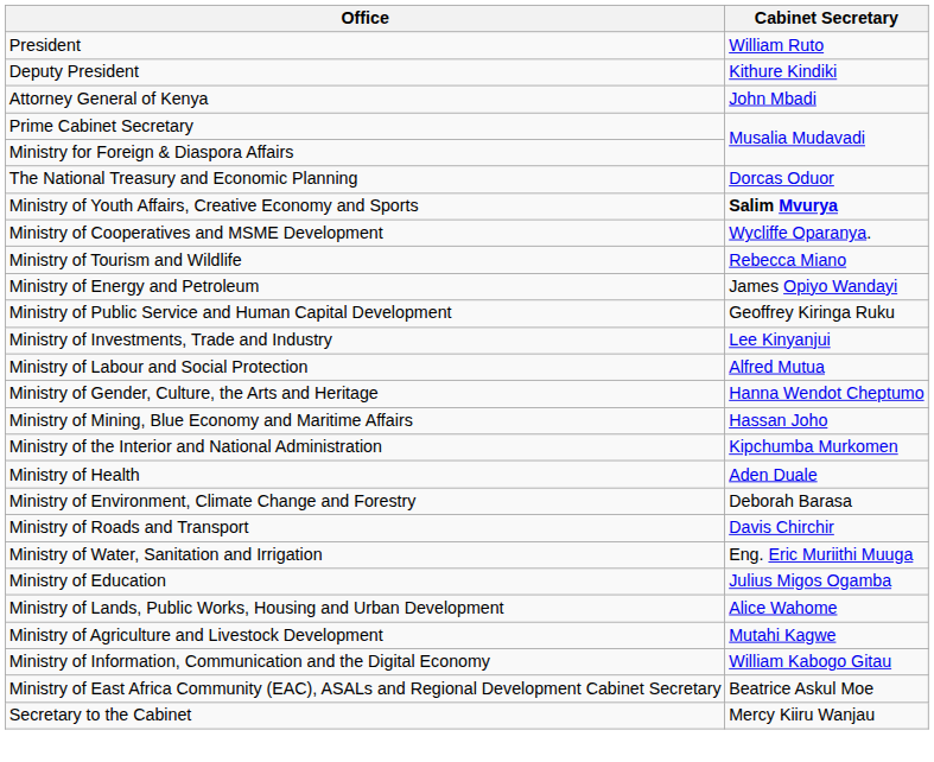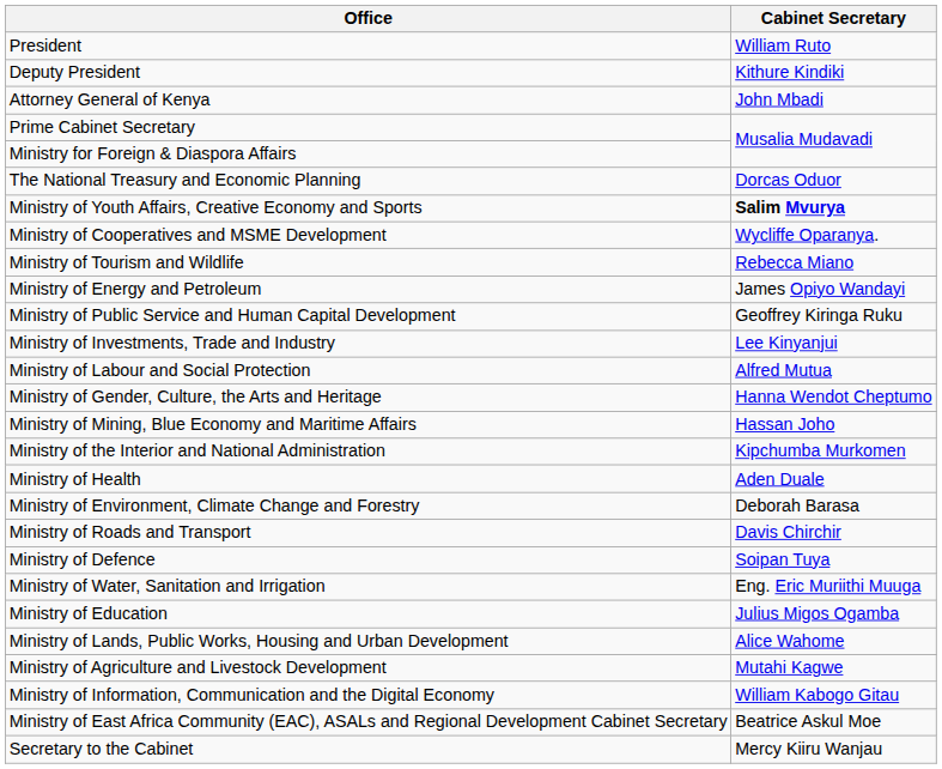 <table class="wikitable sortable">
 <tr>
 <th>Office</th>
 <th>Cabinet Secretary</th>
 </tr>
 <tr>
 <td>President</td>
 <td><a href='#'>William Ruto</a></td>
 </tr>
 <tr>
 <td>Deputy President</td>
 <td><a href='#'>Kithure Kindiki</a></td>
 </tr>
 <tr>
 <td>Attorney General of Kenya</td>
 <td><a href='#'>John Mbadi</a></td>
 </tr>
 <tr>
 <td>Prime Cabinet Secretary</td>
 <td rowspan="2"><a href='#'>Musalia Mudavadi</a></td>
 </tr>
 <tr>
 <td>Ministry for Foreign & Diaspora Affairs</td>
 </tr>
 <tr>
 <td>The National Treasury and Economic Planning</td>
 <td><a href='#'>Dorcas Oduor</a></td>
 </tr>
 <tr>
 <td>Ministry of Youth Affairs, Creative Economy and Sports</td>
 <td><strong>Salim <a href='#'>Mvurya</a></strong></td>
 </tr>
 <tr>
 <td>Ministry of Cooperatives and MSME Development</td>
 <td><a href='#'>Wycliffe Oparanya</a>.</td>
 </tr>
 <tr>
 <td>Ministry of Tourism and Wildlife</td>
 <td><a href='#'>Rebecca Miano</a></td>
 </tr>
 <tr>
 <td>Ministry of Energy and Petroleum</td>
 <td>James <a href='#'>Opiyo Wandayi</a></td>
 </tr>
 <tr>
 <td>Ministry of Public Service and Human Capital Development</td>
 <td>Geoffrey Kiringa Ruku</td>
 </tr>
 <tr>
 <td>Ministry of Investments, Trade and Industry</td>
 <td><a href='#'>Lee Kinyanjui</a></td>
 </tr>
 <tr>
 <td>Ministry of Labour and Social Protection</td>
 <td><a href='#'>Alfred Mutua</a></td>
 </tr>
 <tr>
 <td>Ministry of Gender, Culture, the Arts and Heritage</td>
 <td><a href='#'>Hanna Wendot Cheptumo</a></td>
 </tr>
 <tr>
 <td>Ministry of Mining, Blue Economy and Maritime Affairs</td>
 <td><a href='#'>Hassan Joho</a></td>
 </tr>
 <tr>
 <td>Ministry of the Interior and National Administration</td>
 <td><a href='#'>Kipchumba Murkomen</a></td>
 </tr>
 <tr>
 <td>Ministry of Health</td>
 <td><a href='#'>Aden Duale</a></td>
 </tr>
 <tr>
 <td>Ministry of Environment, Climate Change and Forestry</td>
 <td>Deborah Barasa</td>
 </tr>
 <tr>
 <td>Ministry of Roads and Transport</td>
 <td><a href='#'>Davis Chirchir</a></td>
 </tr>
 <tr>
+<td>Ministry of Defence</td>
+<td><a href='#'>Soipan Tuya</a></td>
+</tr>
+<tr>
 <td>Ministry of Water, Sanitation and Irrigation</td>
 <td>Eng. <a href='#'>Eric Muriithi Muuga</a></td>
 </tr>
 <tr>
 <td>Ministry of Education</td>
 <td><a href='#'>Julius Migos Ogamba</a></td>
 </tr>
 <tr>
 <td>Ministry of Lands, Public Works, Housing and Urban Development</td>
 <td><a href='#'>Alice Wahome</a></td>
 </tr>
 <tr>
 <td>Ministry of Agriculture and Livestock Development</td>
 <td><a href='#'>Mutahi Kagwe</a></td>
 </tr>
 <tr>
 <td>Ministry of Information, Communication and the Digital Economy</td>
 <td><a href='#'>William Kabogo Gitau</a></td>
 </tr>
 <tr>
 <td>Ministry of East Africa Community (EAC), ASALs and Regional Development Cabinet Secretary</td>
 <td>Beatrice Askul Moe</td>
 </tr>
 <tr>
 <td>Secretary to the Cabinet</td>
 <td>Mercy Kiiru Wanjau</td>
 </tr>
 </table>
